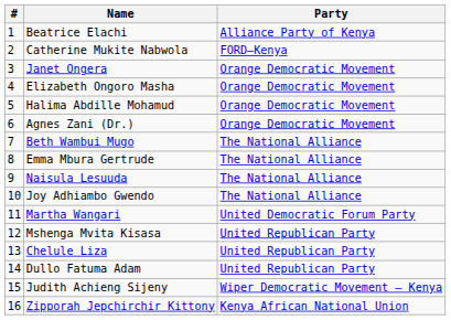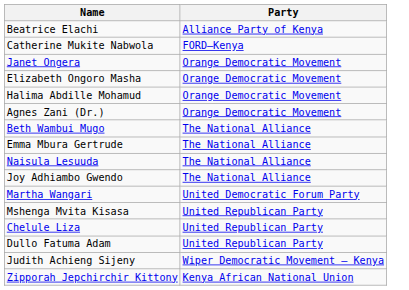 <table class="wikitable sortable">
 <tr>
-<th>#</th>
 <th>Name</th>
 <th>Party</th>
 </tr>
 <tr>
-<td>1</td>
 <td>Beatrice Elachi</td>
 <td><a href='#'>Alliance Party of Kenya</a></td>
 </tr>
 <tr>
-<td>2</td>
 <td>Catherine Mukite Nabwola</td>
 <td><a href='#'>FORD–Kenya</a></td>
 </tr>
 <tr>
-<td>3</td>
 <td><a href='#'>Janet Ongera</a></td>
 <td><a href='#'>Orange Democratic Movement</a></td>
 </tr>
 <tr>
-<td>4</td>
 <td>Elizabeth Ongoro Masha</td>
 <td><a href='#'>Orange Democratic Movement</a></td>
 </tr>
 <tr>
-<td>5</td>
 <td>Halima Abdille Mohamud</td>
 <td><a href='#'>Orange Democratic Movement</a></td>
 </tr>
 <tr>
-<td>6</td>
 <td>Agnes Zani (Dr.)</td>
 <td><a href='#'>Orange Democratic Movement</a></td>
 </tr>
 <tr>
-<td>7</td>
 <td><a href='#'>Beth Wambui Mugo</a></td>
 <td><a href='#'>The National Alliance</a></td>
 </tr>
 <tr>
-<td>8</td>
 <td>Emma Mbura Gertrude</td>
 <td><a href='#'>The National Alliance</a></td>
 </tr>
 <tr>
-<td>9</td>
 <td><a href='#'>Naisula Lesuuda</a></td>
 <td><a href='#'>The National Alliance</a></td>
 </tr>
 <tr>
-<td>10</td>
 <td>Joy Adhiambo Gwendo</td>
 <td><a href='#'>The National Alliance</a></td>
 </tr>
 <tr>
-<td>11</td>
 <td><a href='#'>Martha Wangari</a></td>
 <td><a href='#'>United Democratic Forum Party</a></td>
 </tr>
 <tr>
-<td>12</td>
 <td>Mshenga Mvita Kisasa</td>
 <td><a href='#'>United Republican Party</a></td>
 </tr>
 <tr>
-<td>13</td>
 <td><a href='#'>Chelule Liza</a></td>
 <td><a href='#'>United Republican Party</a></td>
 </tr>
 <tr>
-<td>14</td>
 <td>Dullo Fatuma Adam</td>
 <td><a href='#'>United Republican Party</a></td>
 </tr>
 <tr>
-<td>15</td>
 <td>Judith Achieng Sijeny</td>
 <td><a href='#'>Wiper Democratic Movement – Kenya</a></td>
 </tr>
 <tr>
-<td>16</td>
 <td><a href='#'>Zipporah Jepchirchir Kittony</a></td>
 <td><a href='#'>Kenya African National Union</a></td>
 </tr>
 </table>
